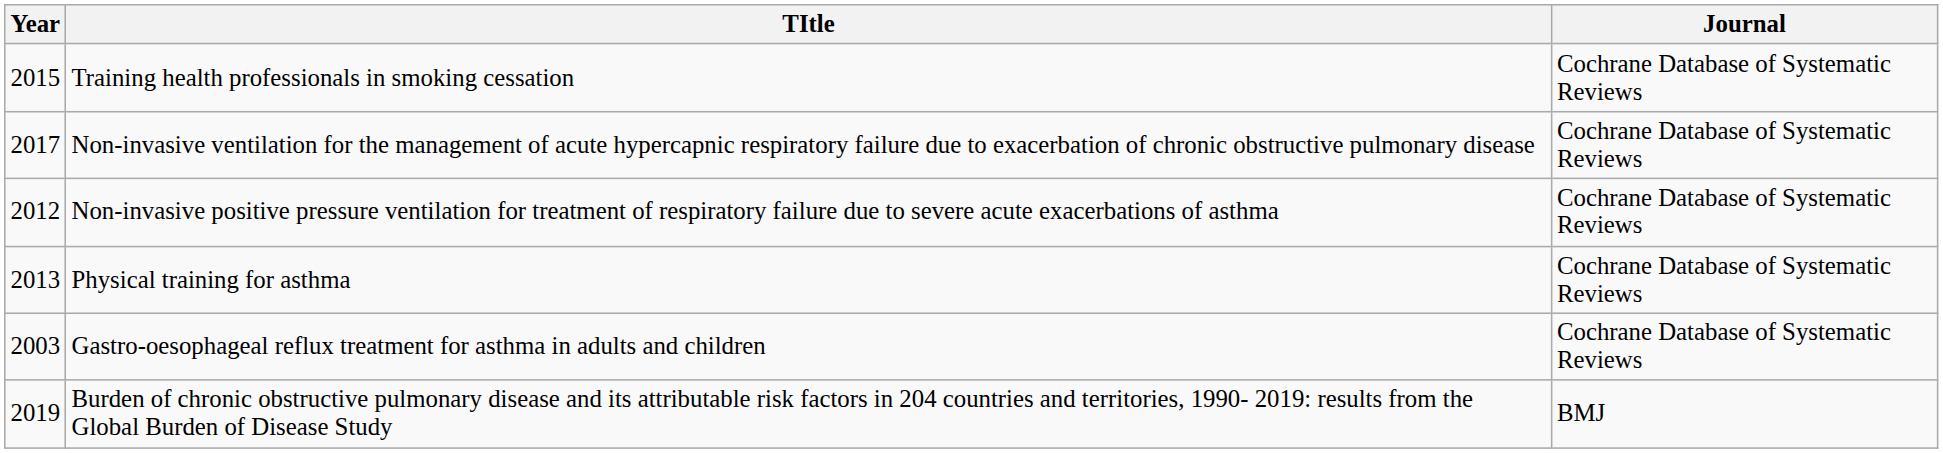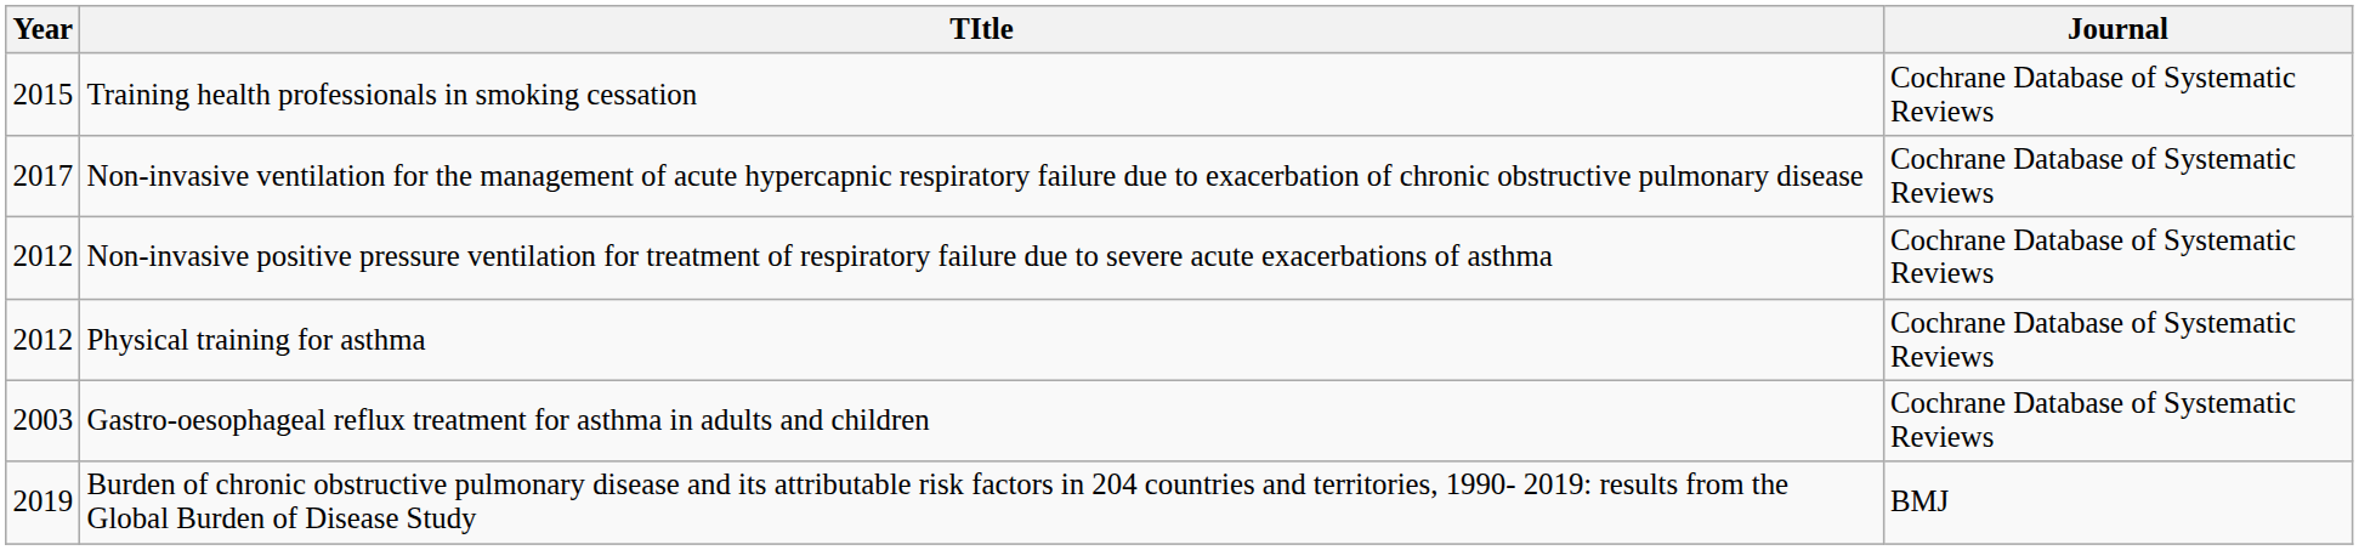 <table class="wikitable sortable">
 <tr>
 <th>Year</th>
 <th>TItle</th>
 <th>Journal</th>
 </tr>
 <tr>
 <td>2015</td>
 <td>Training health professionals in smoking cessation</td>
 <td>Cochrane Database of Systematic Reviews</td>
 </tr>
 <tr>
 <td>2017</td>
 <td>Non‐invasive ventilation for the management of acute hypercapnic respiratory failure due to exacerbation of chronic obstructive pulmonary disease</td>
 <td>Cochrane Database of Systematic Reviews</td>
 </tr>
 <tr>
 <td>2012</td>
 <td>Non‐invasive positive pressure ventilation for treatment of respiratory failure due to severe acute exacerbations of asthma</td>
 <td>Cochrane Database of Systematic Reviews</td>
 </tr>
 <tr>
-<td>2013</td>
+<td>2012</td>
 <td>Physical training for asthma</td>
 <td>Cochrane Database of Systematic Reviews</td>
 </tr>
 <tr>
 <td>2003</td>
 <td>Gastro-oesophageal reflux treatment for asthma in adults and children</td>
 <td>Cochrane Database of Systematic Reviews</td>
 </tr>
 <tr>
 <td>2019</td>
 <td>Burden of chronic obstructive pulmonary disease and its attributable risk factors in 204 countries and territories, 1990- 2019: results from the Global Burden of Disease Study</td>
 <td>BMJ</td>
 </tr>
 </table>
